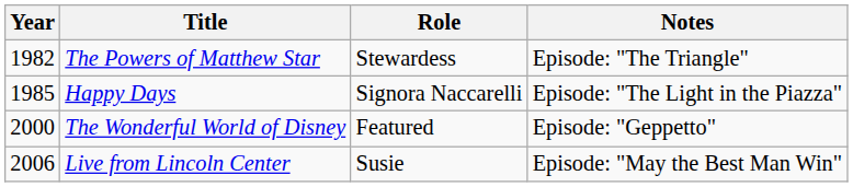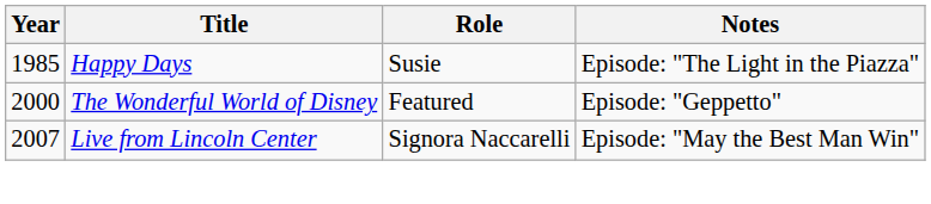 <table class="wikitable sortable">
 <tr>
 <th>Year</th>
 <th>Title</th>
 <th>Role</th>
 <th>Notes</th>
 </tr>
 <tr>
-<td>1982</td>
-<td><em><a href='#'>The Powers of Matthew Star</a></em></td>
-<td>Stewardess</td>
-<td>Episode: "The Triangle"</td>
-</tr>
-<tr>
 <td>1985</td>
 <td><em><a href='#'>Happy Days</a></em></td>
-<td>Signora Naccarelli</td>
+<td>Susie</td>
 <td>Episode: "The Light in the Piazza"</td>
 </tr>
 <tr>
 <td>2000</td>
 <td><em><a href='#'>The Wonderful World of Disney</a></em></td>
 <td>Featured</td>
 <td>Episode: "Geppetto"</td>
 </tr>
 <tr>
-<td>2006</td>
+<td>2007</td>
 <td><em><a href='#'>Live from Lincoln Center</a></em></td>
-<td>Susie</td>
+<td>Signora Naccarelli</td>
 <td>Episode: "May the Best Man Win"</td>
 </tr>
 </table>
